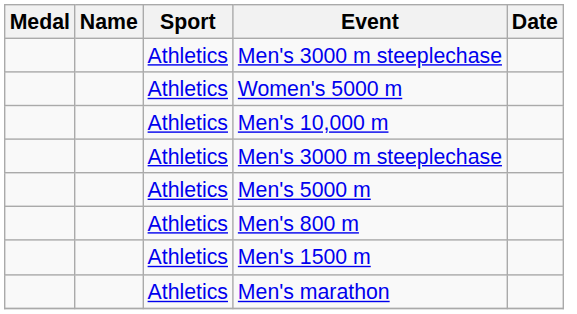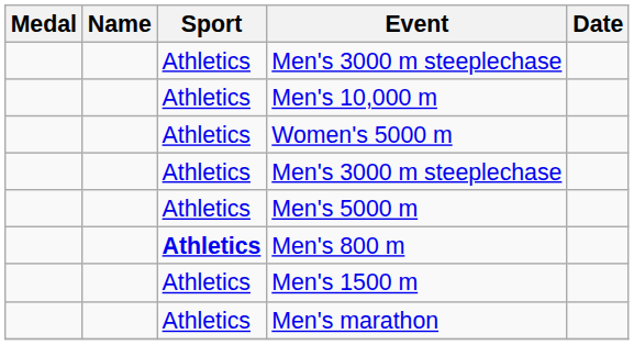 <table class="wikitable sortable" style="font-size: 95%;">
 <tr>
 <th>Medal</th>
 <th>Name</th>
 <th>Sport</th>
 <th>Event</th>
 <th>Date</th>
 </tr>
 <tr>
 <td></td>
 <td></td>
 <td><a href='#'>Athletics</a></td>
 <td><a href='#'>Men's 3000 m steeplechase</a></td>
 <td></td>
 </tr>
 <tr>
 <td></td>
 <td></td>
 <td><a href='#'>Athletics</a></td>
-<td><a href='#'>Women's 5000 m</a></td>
+<td><a href='#'>Men's 10,000 m</a></td>
 <td></td>
 </tr>
 <tr>
 <td></td>
 <td></td>
 <td><a href='#'>Athletics</a></td>
-<td><a href='#'>Men's 10,000 m</a></td>
+<td><a href='#'>Women's 5000 m</a></td>
 <td></td>
 </tr>
 <tr>
 <td></td>
 <td></td>
 <td><a href='#'>Athletics</a></td>
 <td><a href='#'>Men's 3000 m steeplechase</a></td>
 <td></td>
 </tr>
 <tr>
 <td></td>
 <td></td>
 <td><a href='#'>Athletics</a></td>
 <td><a href='#'>Men's 5000 m</a></td>
 <td></td>
 </tr>
 <tr>
 <td></td>
 <td></td>
-<td><a href='#'>Athletics</a></td>
+<td><strong><a href='#'>Athletics</a></strong></td>
 <td><a href='#'>Men's 800 m</a></td>
 <td></td>
 </tr>
 <tr>
 <td></td>
 <td></td>
 <td><a href='#'>Athletics</a></td>
 <td><a href='#'>Men's 1500 m</a></td>
 <td></td>
 </tr>
 <tr>
 <td></td>
 <td></td>
 <td><a href='#'>Athletics</a></td>
 <td><a href='#'>Men's marathon</a></td>
 <td></td>
 </tr>
 <tr>
 </tr>
 </table>
